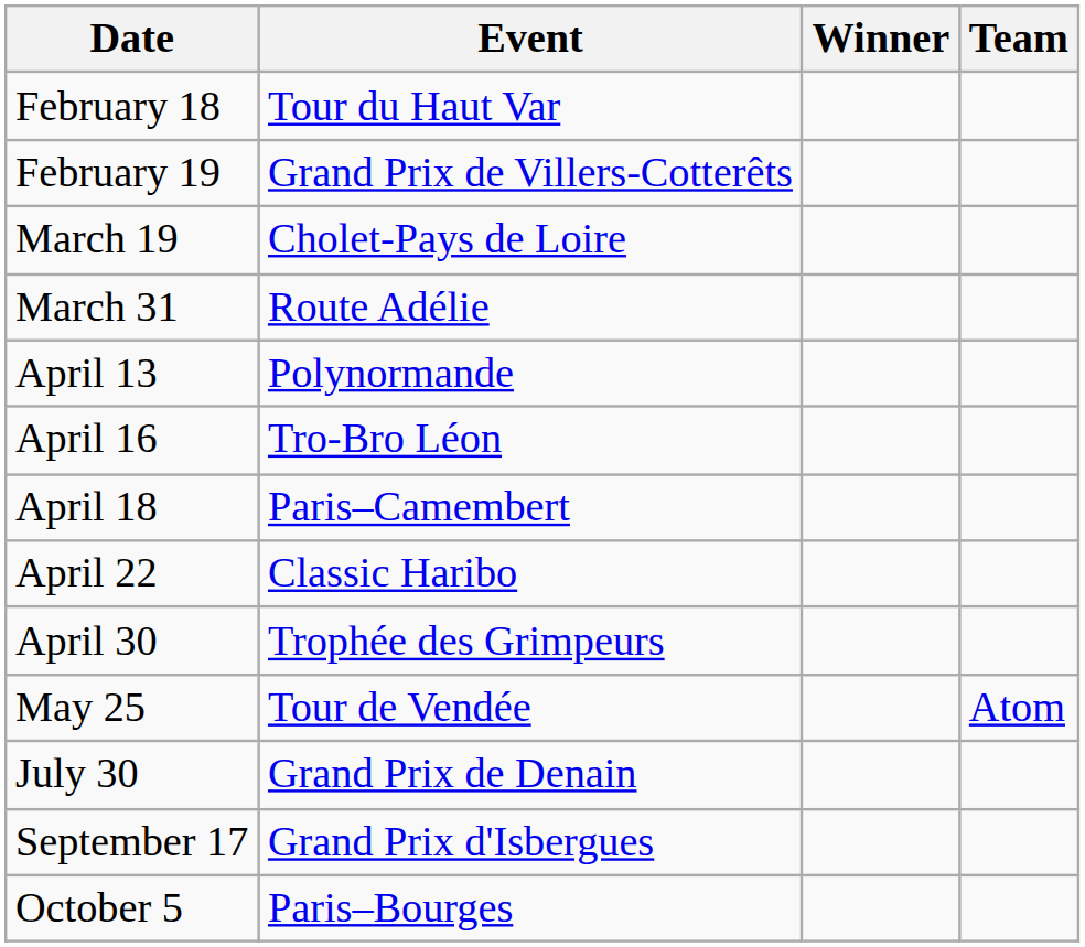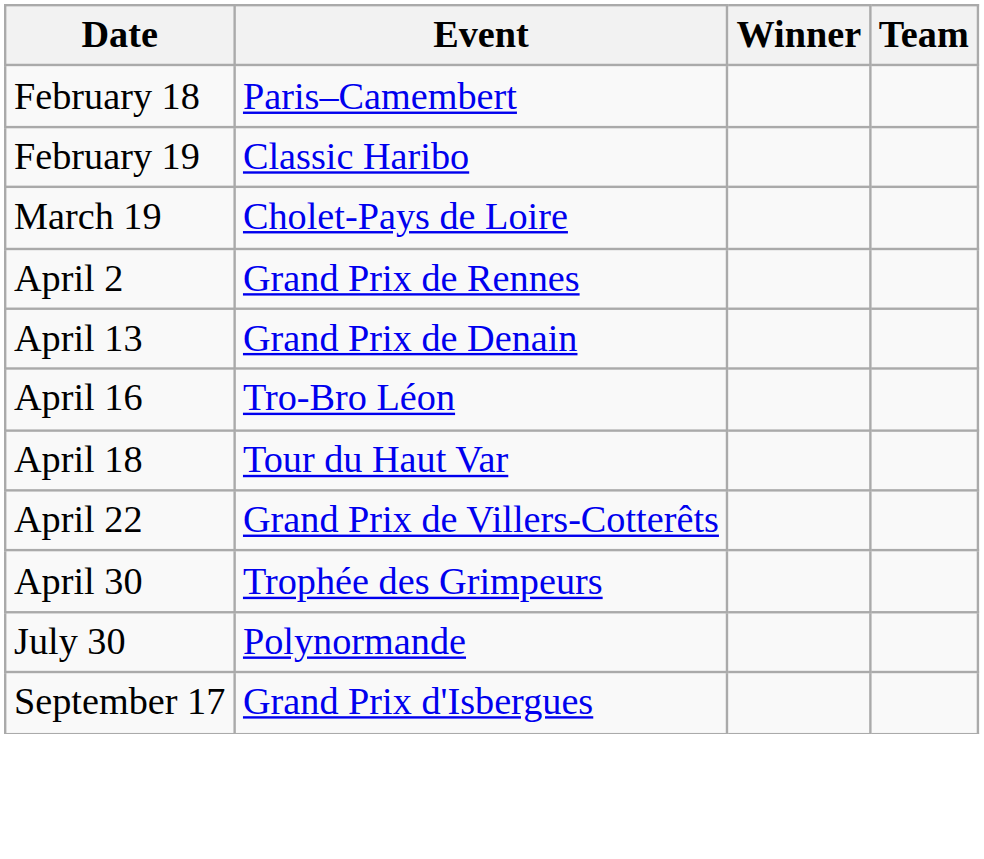 <table class="wikitable">
 <tr>
 <th>Date</th>
 <th>Event</th>
 <th>Winner</th>
 <th>Team</th>
 </tr>
 <tr>
 <td>February 18</td>
-<td><a href='#'>Tour du Haut Var</a></td>
+<td><a href='#'>Paris–Camembert</a></td>
 <td></td>
 <td></td>
 </tr>
 <tr>
 <td>February 19</td>
-<td><a href='#'>Grand Prix de Villers-Cotterêts</a></td>
+<td><a href='#'>Classic Haribo</a></td>
 <td></td>
 <td></td>
 </tr>
 <tr>
 <td>March 19</td>
 <td><a href='#'>Cholet-Pays de Loire</a></td>
 <td></td>
 <td></td>
 </tr>
 <tr>
-<td>March 31</td>
-<td><a href='#'>Route Adélie</a></td>
+<td>April 2</td>
+<td><a href='#'>Grand Prix de Rennes</a></td>
 <td></td>
 <td></td>
 </tr>
 <tr>
 <td>April 13</td>
-<td><a href='#'>Polynormande</a></td>
+<td><a href='#'>Grand Prix de Denain</a></td>
 <td></td>
 <td></td>
 </tr>
 <tr>
 <td>April 16</td>
 <td><a href='#'>Tro-Bro Léon</a></td>
 <td></td>
 <td></td>
 </tr>
 <tr>
 <td>April 18</td>
-<td><a href='#'>Paris–Camembert</a></td>
+<td><a href='#'>Tour du Haut Var</a></td>
 <td></td>
 <td></td>
 </tr>
 <tr>
 <td>April 22</td>
-<td><a href='#'>Classic Haribo</a></td>
+<td><a href='#'>Grand Prix de Villers-Cotterêts</a></td>
 <td></td>
 <td></td>
 </tr>
 <tr>
 <td>April 30</td>
 <td><a href='#'>Trophée des Grimpeurs</a></td>
 <td></td>
 <td></td>
 </tr>
 <tr>
-<td>May 25</td>
-<td><a href='#'>Tour de Vendée</a></td>
-<td></td>
-<td><a href='#'>Atom</a></td>
-</tr>
-<tr>
 <td>July 30</td>
-<td><a href='#'>Grand Prix de Denain</a></td>
+<td><a href='#'>Polynormande</a></td>
 <td></td>
 <td></td>
 </tr>
 <tr>
 <td>September 17</td>
 <td><a href='#'>Grand Prix d'Isbergues</a></td>
 <td></td>
 <td></td>
 </tr>
-<tr>
-<td>October 5</td>
-<td><a href='#'>Paris–Bourges</a></td>
-<td></td>
-<td></td>
-</tr>
 </table>
